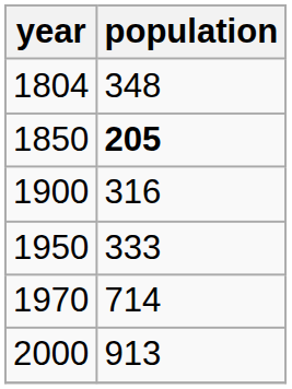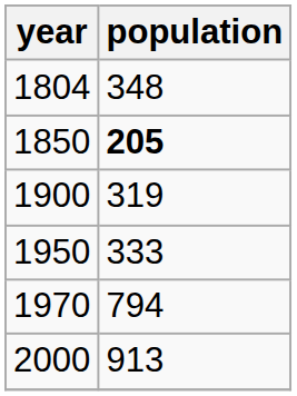 <table class="wikitable">
 <tr>
 <th>year</th>
 <th>population</th>
 </tr>
 <tr>
 <td>1804</td>
 <td>348</td>
 </tr>
 <tr>
 <td>1850</td>
 <td><strong>205</strong></td>
 </tr>
 <tr>
 <td>1900</td>
-<td>316</td>
+<td>319</td>
 </tr>
 <tr>
 <td>1950</td>
 <td>333</td>
 </tr>
 <tr>
 <td>1970</td>
-<td>714</td>
+<td>794</td>
 </tr>
 <tr>
 <td>2000</td>
 <td>913</td>
 </tr>
 <tr>
 </tr>
 </table>
